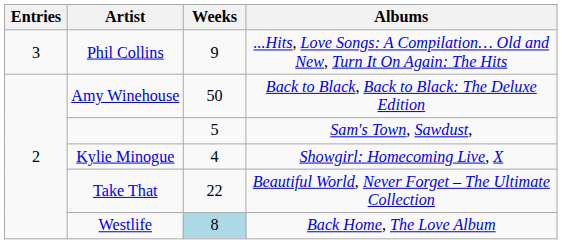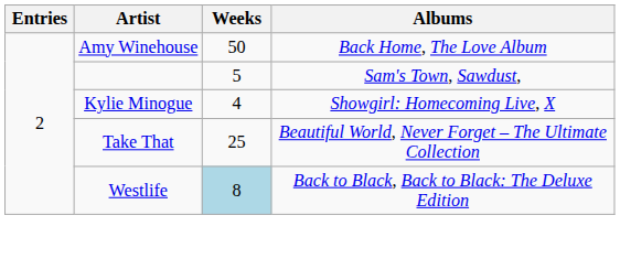 <table class="wikitable sortable" style="text-align: center;">
 <tr>
 <th scope="col" style="width:55px;" data-sort-type="number">Entries</th>
 <th scope="col" style="text-align:center;">Artist</th>
 <th scope="col" style="width:55px;" data-sort-type="number">Weeks</th>
 <th scope="col" style="width:300px;">Albums</th>
 </tr>
 <tr>
-<td rowspan="1">3</td>
-<td><a href='#'>Phil Collins</a></td>
-<td>9</td>
-<td><em><a href='#'>...Hits</a></em>, <em><a href='#'>Love Songs: A Compilation… Old and New</a></em>, <em><a href='#'>Turn It On Again: The Hits</a></em></td>
-</tr>
-<tr>
 <td rowspan="6">2</td>
 <td><a href='#'>Amy Winehouse</a></td>
 <td>50</td>
-<td><em><a href='#'>Back to Black</a></em>, <em><a href='#'>Back to Black: The Deluxe Edition</a></em></td>
+<td><em><a href='#'>Back Home</a></em>, <em><a href='#'>The Love Album</a></em></td>
 </tr>
 <tr>
 <td></td>
 <td>5</td>
 <td><em><a href='#'>Sam's Town</a></em>, <em><a href='#'>Sawdust</a></em>,</td>
 </tr>
 <tr>
 <td><a href='#'>Kylie Minogue</a></td>
 <td>4</td>
 <td><em><a href='#'>Showgirl: Homecoming Live</a></em>, <em><a href='#'>X</a></em></td>
 </tr>
 <tr>
 <td><a href='#'>Take That</a></td>
-<td>22</td>
+<td>25</td>
 <td><em><a href='#'>Beautiful World</a></em>, <em><a href='#'>Never Forget – The Ultimate Collection</a></em></td>
 </tr>
 <tr>
 <td><a href='#'>Westlife</a></td>
 <td style="background: lightblue;">8</td>
-<td><em><a href='#'>Back Home</a></em>, <em><a href='#'>The Love Album</a></em></td>
+<td><em><a href='#'>Back to Black</a></em>, <em><a href='#'>Back to Black: The Deluxe Edition</a></em></td>
 </tr>
 </table>
